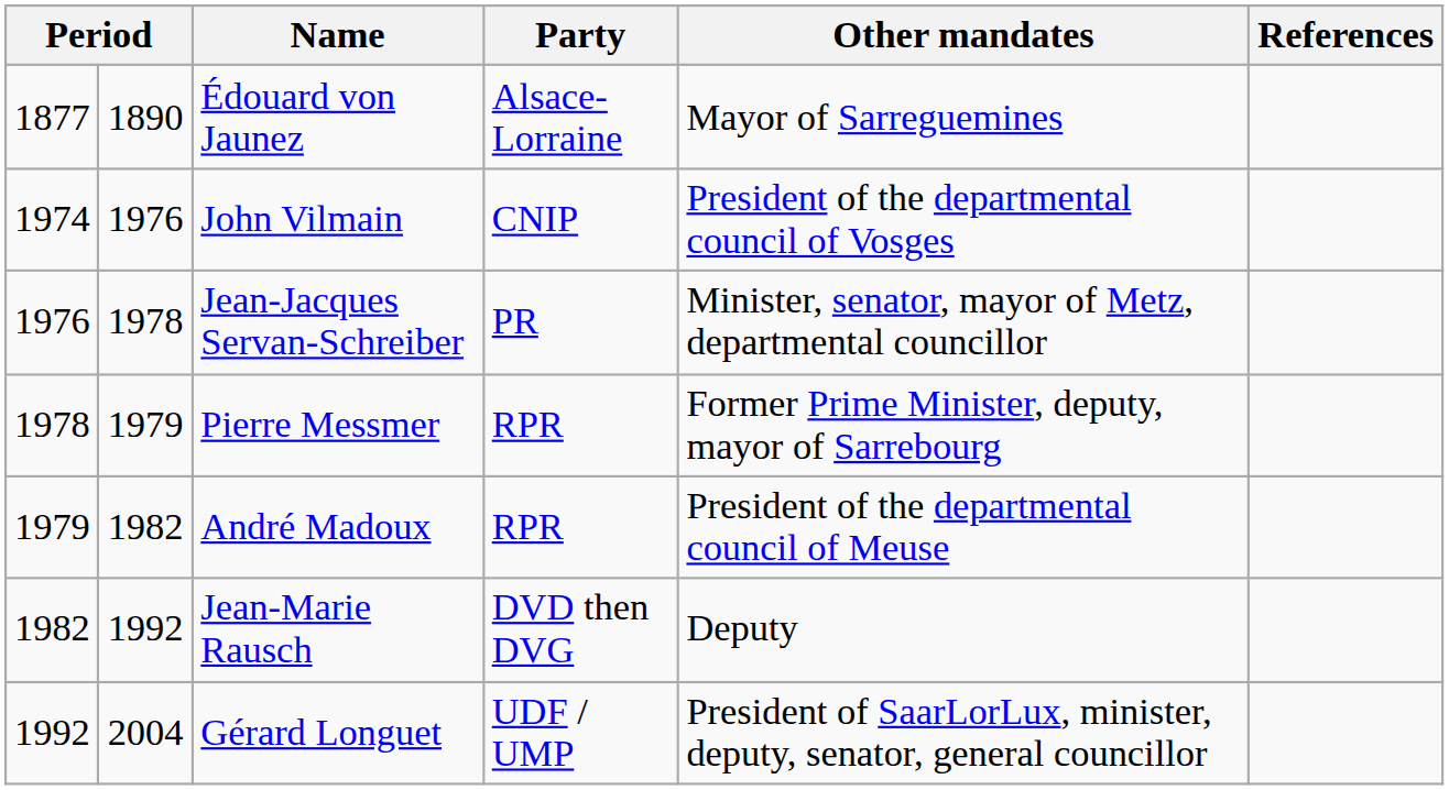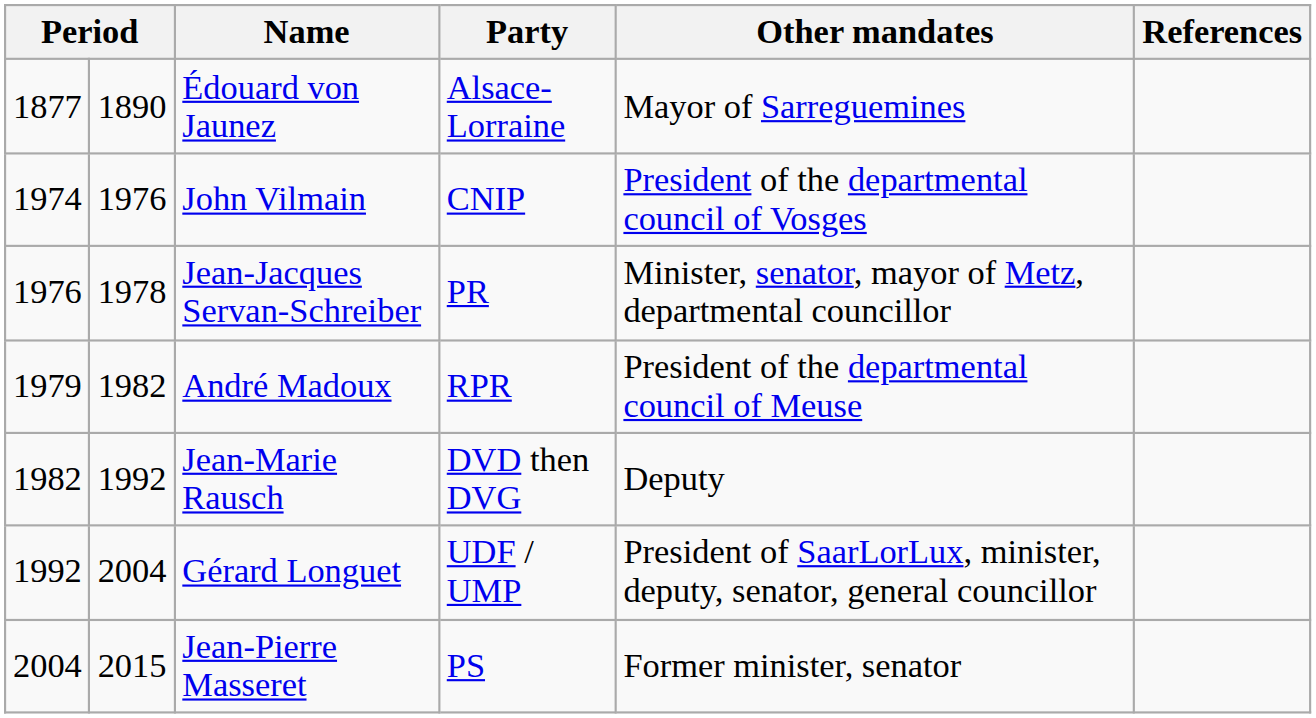 <table class="wikitable">
 <tr>
 <th colspan="2">Period</th>
 <th>Name</th>
 <th>Party</th>
 <th>Other mandates</th>
 <th>References</th>
 </tr>
 <tr>
 <td>1877</td>
 <td>1890</td>
 <td><a href='#'>Édouard von Jaunez</a></td>
 <td><a href='#'>Alsace-Lorraine</a></td>
 <td>Mayor of <a href='#'>Sarreguemines</a></td>
 <td></td>
 </tr>
 <tr>
 <td>1974</td>
 <td>1976</td>
 <td><a href='#'>John Vilmain</a></td>
 <td><a href='#'>CNIP</a></td>
 <td><a href='#'>President</a> of the <a href='#'>departmental council of Vosges</a></td>
 <td></td>
 </tr>
 <tr>
 <td>1976</td>
 <td>1978</td>
 <td><a href='#'>Jean-Jacques Servan-Schreiber</a></td>
 <td><a href='#'>PR</a></td>
 <td>Minister, <a href='#'>senator</a>, mayor of <a href='#'>Metz</a>, departmental councillor</td>
 <td></td>
 </tr>
 <tr>
-<td>1978</td>
-<td>1979</td>
-<td><a href='#'>Pierre Messmer</a></td>
-<td><a href='#'>RPR</a></td>
-<td>Former <a href='#'>Prime Minister</a>, deputy, mayor of <a href='#'>Sarrebourg</a></td>
-<td></td>
-</tr>
-<tr>
 <td>1979</td>
 <td>1982</td>
 <td><a href='#'>André Madoux</a></td>
 <td><a href='#'>RPR</a></td>
 <td>President of the <a href='#'>departmental council of Meuse</a></td>
 <td></td>
 </tr>
 <tr>
 <td>1982</td>
 <td>1992</td>
 <td><a href='#'>Jean-Marie Rausch</a></td>
 <td><a href='#'>DVD</a> then <a href='#'>DVG</a></td>
 <td>Deputy</td>
 <td></td>
 </tr>
 <tr>
 <td>1992</td>
 <td>2004</td>
 <td><a href='#'>Gérard Longuet</a></td>
 <td><a href='#'>UDF</a> / <a href='#'>UMP</a></td>
 <td>President of <a href='#'>SaarLorLux</a>, minister, deputy, senator, general councillor</td>
 <td></td>
 </tr>
+<tr>
+<td>2004</td>
+<td>2015</td>
+<td><a href='#'>Jean-Pierre Masseret</a></td>
+<td><a href='#'>PS</a></td>
+<td>Former minister, senator</td>
+<td></td>
+</tr>
 </table>
